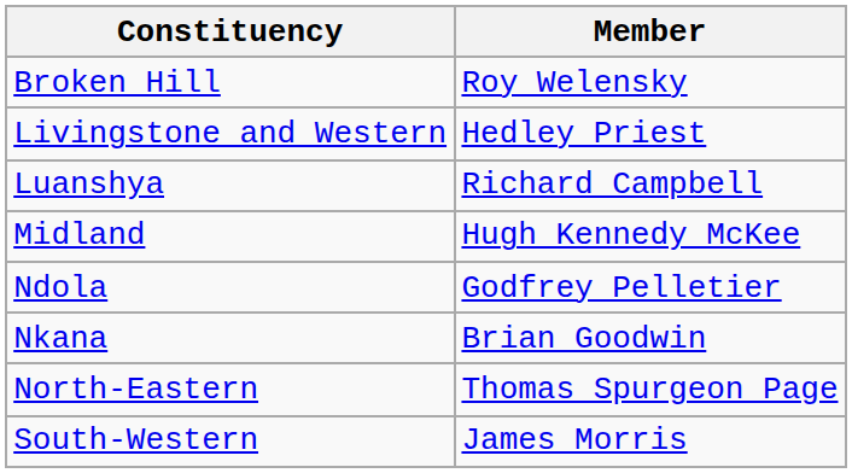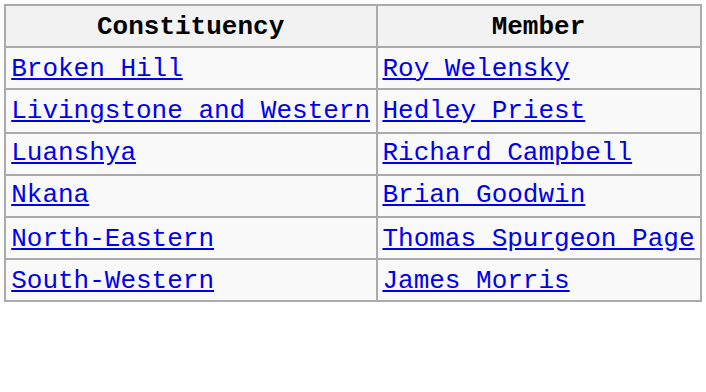 <table class="wikitable sortable">
 <tr>
 <th>Constituency</th>
 <th>Member</th>
 </tr>
 <tr>
 <td><a href='#'>Broken Hill</a></td>
 <td><a href='#'>Roy Welensky</a></td>
 </tr>
 <tr>
 <td><a href='#'>Livingstone and Western</a></td>
 <td><a href='#'>Hedley Priest</a></td>
 </tr>
 <tr>
 <td><a href='#'>Luanshya</a></td>
 <td><a href='#'>Richard Campbell</a></td>
 </tr>
 <tr>
-<td><a href='#'>Midland</a></td>
-<td><a href='#'>Hugh Kennedy McKee</a></td>
-</tr>
-<tr>
-<td><a href='#'>Ndola</a></td>
-<td><a href='#'>Godfrey Pelletier</a></td>
-</tr>
-<tr>
 <td><a href='#'>Nkana</a></td>
 <td><a href='#'>Brian Goodwin</a></td>
 </tr>
 <tr>
 <td><a href='#'>North-Eastern</a></td>
 <td><a href='#'>Thomas Spurgeon Page</a></td>
 </tr>
 <tr>
 <td><a href='#'>South-Western</a></td>
 <td><a href='#'>James Morris</a></td>
 </tr>
 </table>
